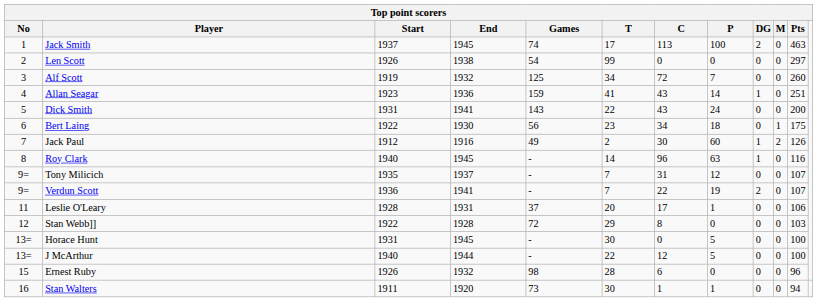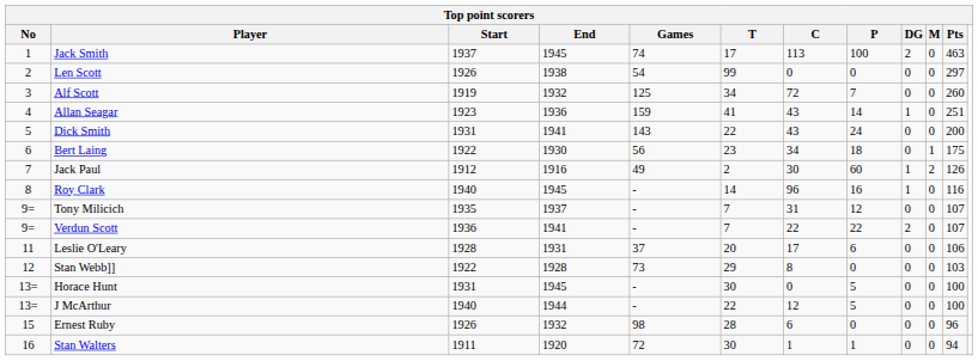 <table class="wikitable collapsible sortable" style="text-align:left; font-size:100%; width:100%;">
 <tr>
 <th colspan="100%">Top point scorers</th>
 </tr>
 <tr>
 <th style="width:5%;">No</th>
 <th style="width:45%;">Player</th>
 <th style="width:10%;">Start</th>
 <th style="width:10%;">End</th>
 <th style="width:10%;">Games</th>
 <th style="width:7%;">T</th>
 <th style="width:7%;">C</th>
 <th style="width:7%;">P</th>
 <th style="width:5%;">DG</th>
 <th style="width:5%;">M</th>
 <th style="width:10%;">Pts<br></th>
 </tr>
 <tr>
 <td style="text-align:center;">1</td>
 <td><a href='#'>Jack Smith</a></td>
 <td>1937</td>
 <td>1945</td>
 <td>74</td>
 <td>17</td>
 <td>113</td>
 <td>100</td>
 <td>2</td>
 <td>0</td>
 <td>463</td>
 </tr>
 <tr>
 <td style="text-align:center;">2</td>
 <td><a href='#'>Len Scott</a></td>
 <td>1926</td>
 <td>1938</td>
 <td>54</td>
 <td>99</td>
 <td>0</td>
 <td>0</td>
 <td>0</td>
 <td>0</td>
 <td>297</td>
 </tr>
 <tr>
 <td style="text-align:center;">3</td>
 <td><a href='#'>Alf Scott</a></td>
 <td>1919</td>
 <td>1932</td>
 <td>125</td>
 <td>34</td>
 <td>72</td>
 <td>7</td>
 <td>0</td>
 <td>0</td>
 <td>260</td>
 </tr>
 <tr>
 <td style="text-align:center;">4</td>
 <td><a href='#'>Allan Seagar</a></td>
 <td>1923</td>
 <td>1936</td>
 <td>159</td>
 <td>41</td>
 <td>43</td>
 <td>14</td>
 <td>1</td>
 <td>0</td>
 <td>251</td>
 </tr>
 <tr>
 <td style="text-align:center;">5</td>
 <td><a href='#'>Dick Smith</a></td>
 <td>1931</td>
 <td>1941</td>
 <td>143</td>
 <td>22</td>
 <td>43</td>
 <td>24</td>
 <td>0</td>
 <td>0</td>
 <td>200</td>
 </tr>
 <tr>
 <td style="text-align:center;">6</td>
 <td><a href='#'>Bert Laing</a></td>
 <td>1922</td>
 <td>1930</td>
 <td>56</td>
 <td>23</td>
 <td>34</td>
 <td>18</td>
 <td>0</td>
 <td>1</td>
 <td>175</td>
 </tr>
 <tr>
 <td style="text-align:center;">7</td>
 <td>Jack Paul</td>
 <td>1912</td>
 <td>1916</td>
 <td>49</td>
 <td>2</td>
 <td>30</td>
 <td>60</td>
 <td>1</td>
 <td>2</td>
 <td>126</td>
 </tr>
 <tr>
 <td style="text-align:center;">8</td>
 <td><a href='#'>Roy Clark</a></td>
 <td>1940</td>
 <td>1945</td>
 <td>-</td>
 <td>14</td>
 <td>96</td>
-<td>63</td>
+<td>16</td>
 <td>1</td>
 <td>0</td>
 <td>116</td>
 </tr>
 <tr>
 <td style="text-align:center;">9=</td>
 <td>Tony Milicich</td>
 <td>1935</td>
 <td>1937</td>
 <td>-</td>
 <td>7</td>
 <td>31</td>
 <td>12</td>
 <td>0</td>
 <td>0</td>
 <td>107</td>
 </tr>
 <tr>
 <td style="text-align:center;">9=</td>
 <td><a href='#'>Verdun Scott</a></td>
 <td>1936</td>
 <td>1941</td>
 <td>-</td>
 <td>7</td>
 <td>22</td>
-<td>19</td>
+<td>22</td>
 <td>2</td>
 <td>0</td>
 <td>107</td>
 </tr>
 <tr>
 <td style="text-align:center;">11</td>
 <td>Leslie O'Leary</td>
 <td>1928</td>
 <td>1931</td>
 <td>37</td>
 <td>20</td>
 <td>17</td>
-<td>1</td>
+<td>6</td>
 <td>0</td>
 <td>0</td>
 <td>106</td>
 </tr>
 <tr>
 <td style="text-align:center;">12</td>
 <td [Stan Webb (rugby League)>Stan Webb]]</td>
 <td>1922</td>
 <td>1928</td>
-<td>72</td>
+<td>73</td>
 <td>29</td>
 <td>8</td>
 <td>0</td>
 <td>0</td>
 <td>0</td>
 <td>103</td>
 </tr>
 <tr>
 <td style="text-align:center;">13=</td>
 <td>Horace Hunt</td>
 <td>1931</td>
 <td>1945</td>
 <td>-</td>
 <td>30</td>
 <td>0</td>
 <td>5</td>
 <td>0</td>
 <td>0</td>
 <td>100</td>
 </tr>
 <tr>
 <td style="text-align:center;">13=</td>
 <td>J McArthur</td>
 <td>1940</td>
 <td>1944</td>
 <td>-</td>
 <td>22</td>
 <td>12</td>
 <td>5</td>
 <td>0</td>
 <td>0</td>
 <td>100</td>
 </tr>
 <tr>
 <td style="text-align:center;">15</td>
 <td>Ernest Ruby</td>
 <td>1926</td>
 <td>1932</td>
 <td>98</td>
 <td>28</td>
 <td>6</td>
 <td>0</td>
 <td>0</td>
 <td>0</td>
 <td>96</td>
 </tr>
 <tr>
 <td style="text-align:center;">16</td>
 <td><a href='#'>Stan Walters</a></td>
 <td>1911</td>
 <td>1920</td>
-<td>73</td>
+<td>72</td>
 <td>30</td>
 <td>1</td>
 <td>1</td>
 <td>0</td>
 <td>0</td>
 <td>94</td>
 <td></td>
 </tr>
 </table>
